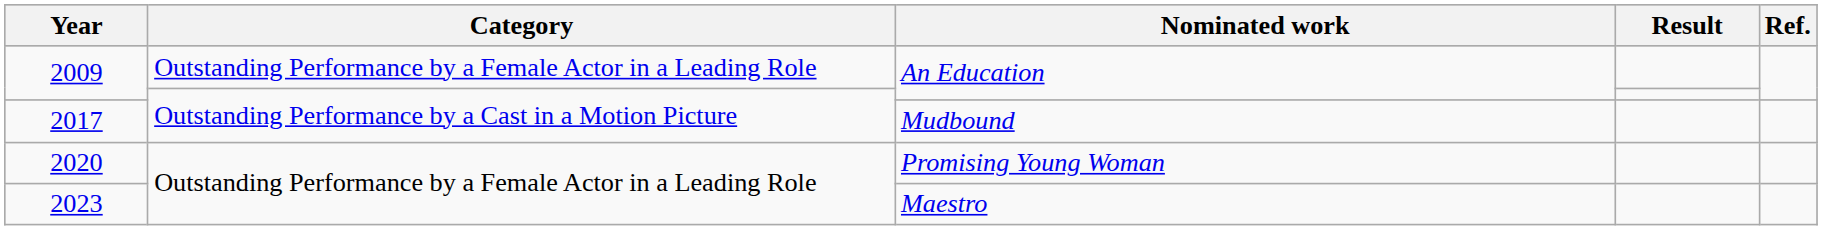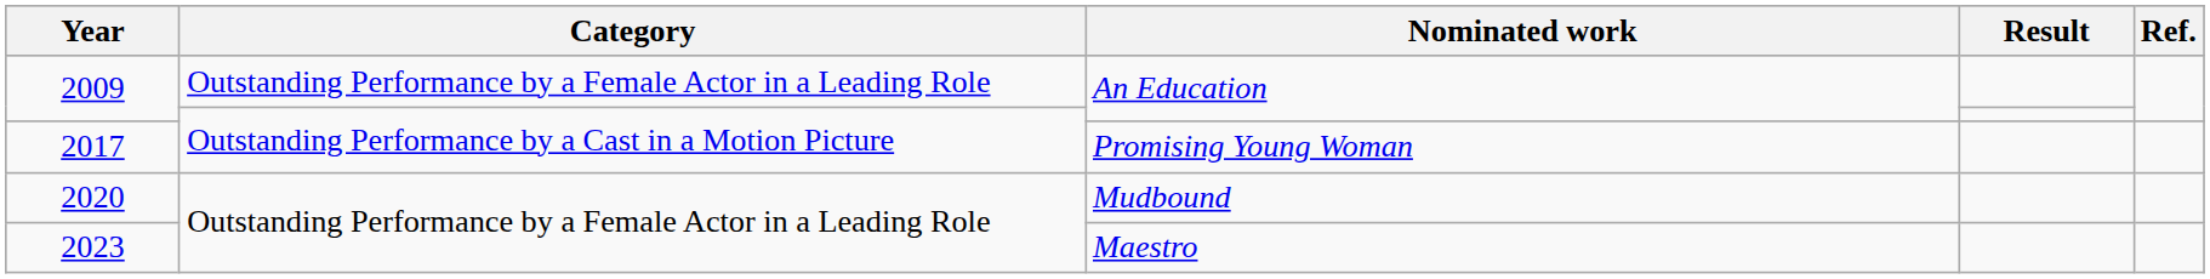 <table class=wikitable>
 <tr>
 <th scope="col" style="width:5em;">Year</th>
 <th scope="col" style="width:28em;">Category</th>
 <th scope="col" style="width:27em;">Nominated work</th>
 <th scope="col" style="width:5em;">Result</th>
 <th>Ref.</th>
 </tr>
 <tr>
 <td style="text-align:center;", rowspan=2><a href='#'>2009</a></td>
 <td><a href='#'>Outstanding Performance by a Female Actor in a Leading Role</a></td>
 <td rowspan=2><em><a href='#'>An Education</a></em></td>
 <td></td>
 <td style="text-align:center;", rowspan="2"></td>
 </tr>
 <tr>
 <td rowspan="2"><a href='#'>Outstanding Performance by a Cast in a Motion Picture</a></td>
 <td></td>
 </tr>
 <tr>
 <td style="text-align:center;"><a href='#'>2017</a></td>
-<td><em><a href='#'>Mudbound</a></em></td>
+<td><em><a href='#'>Promising Young Woman</a></em></td>
 <td></td>
 <td style="text-align:center;"></td>
 </tr>
 <tr>
 <td style="text-align:center;"><a href='#'>2020</a></td>
 <td rowspan="2">Outstanding Performance by a Female Actor in a Leading Role</td>
-<td><em><a href='#'>Promising Young Woman</a></em></td>
+<td><em><a href='#'>Mudbound</a></em></td>
 <td></td>
 <td style="text-align:center;"></td>
 </tr>
 <tr>
 <td style="text-align:center;"><a href='#'>2023</a></td>
 <td><em><a href='#'>Maestro</a></em></td>
 <td></td>
 <td style="text-align:center;"></td>
 </tr>
 </table>
